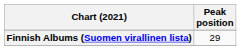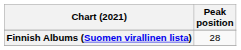 <table class="wikitable sortable plainrowheaders" style="text-align:center">
 <tr>
 <th scope="col">Chart (2021)</th>
 <th scope="col">Peak<br>position</th>
 </tr>
 <tr>
 </tr>
 <tr>
 </tr>
 <tr>
 </tr>
 <tr>
 </tr>
 <tr>
 </tr>
 <tr>
 </tr>
 <tr>
 </tr>
 <tr>
 <th scope="row">Finnish Albums (<a href='#'>Suomen virallinen lista</a>)</th>
-<td>29</td>
+<td>28</td>
 </tr>
 <tr>
 </tr>
 <tr>
 </tr>
 <tr>
 </tr>
 <tr>
 </tr>
 <tr>
 </tr>
 <tr>
 </tr>
 <tr>
 </tr>
 <tr>
 </tr>
 <tr>
 </tr>
 <tr>
 </tr>
 <tr>
 </tr>
 <tr>
 </tr>
 <tr>
 </tr>
 <tr>
 </tr>
 <tr>
 </tr>
 <tr>
 </tr>
 </table>
